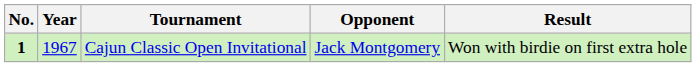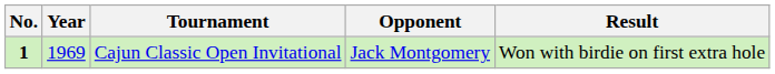 <table class="wikitable" style="font-size:95%;">
 <tr>
 <th>No.</th>
 <th>Year</th>
 <th>Tournament</th>
 <th>Opponent</th>
 <th>Result</th>
 </tr>
 <tr style="background:#D0F0C0;">
 <td align=center><strong>1</strong></td>
-<td><a href='#'>1967</a></td>
+<td><a href='#'>1969</a></td>
 <td><a href='#'>Cajun Classic Open Invitational</a></td>
 <td> <a href='#'>Jack Montgomery</a></td>
 <td>Won with birdie on first extra hole</td>
 </tr>
 </table>
